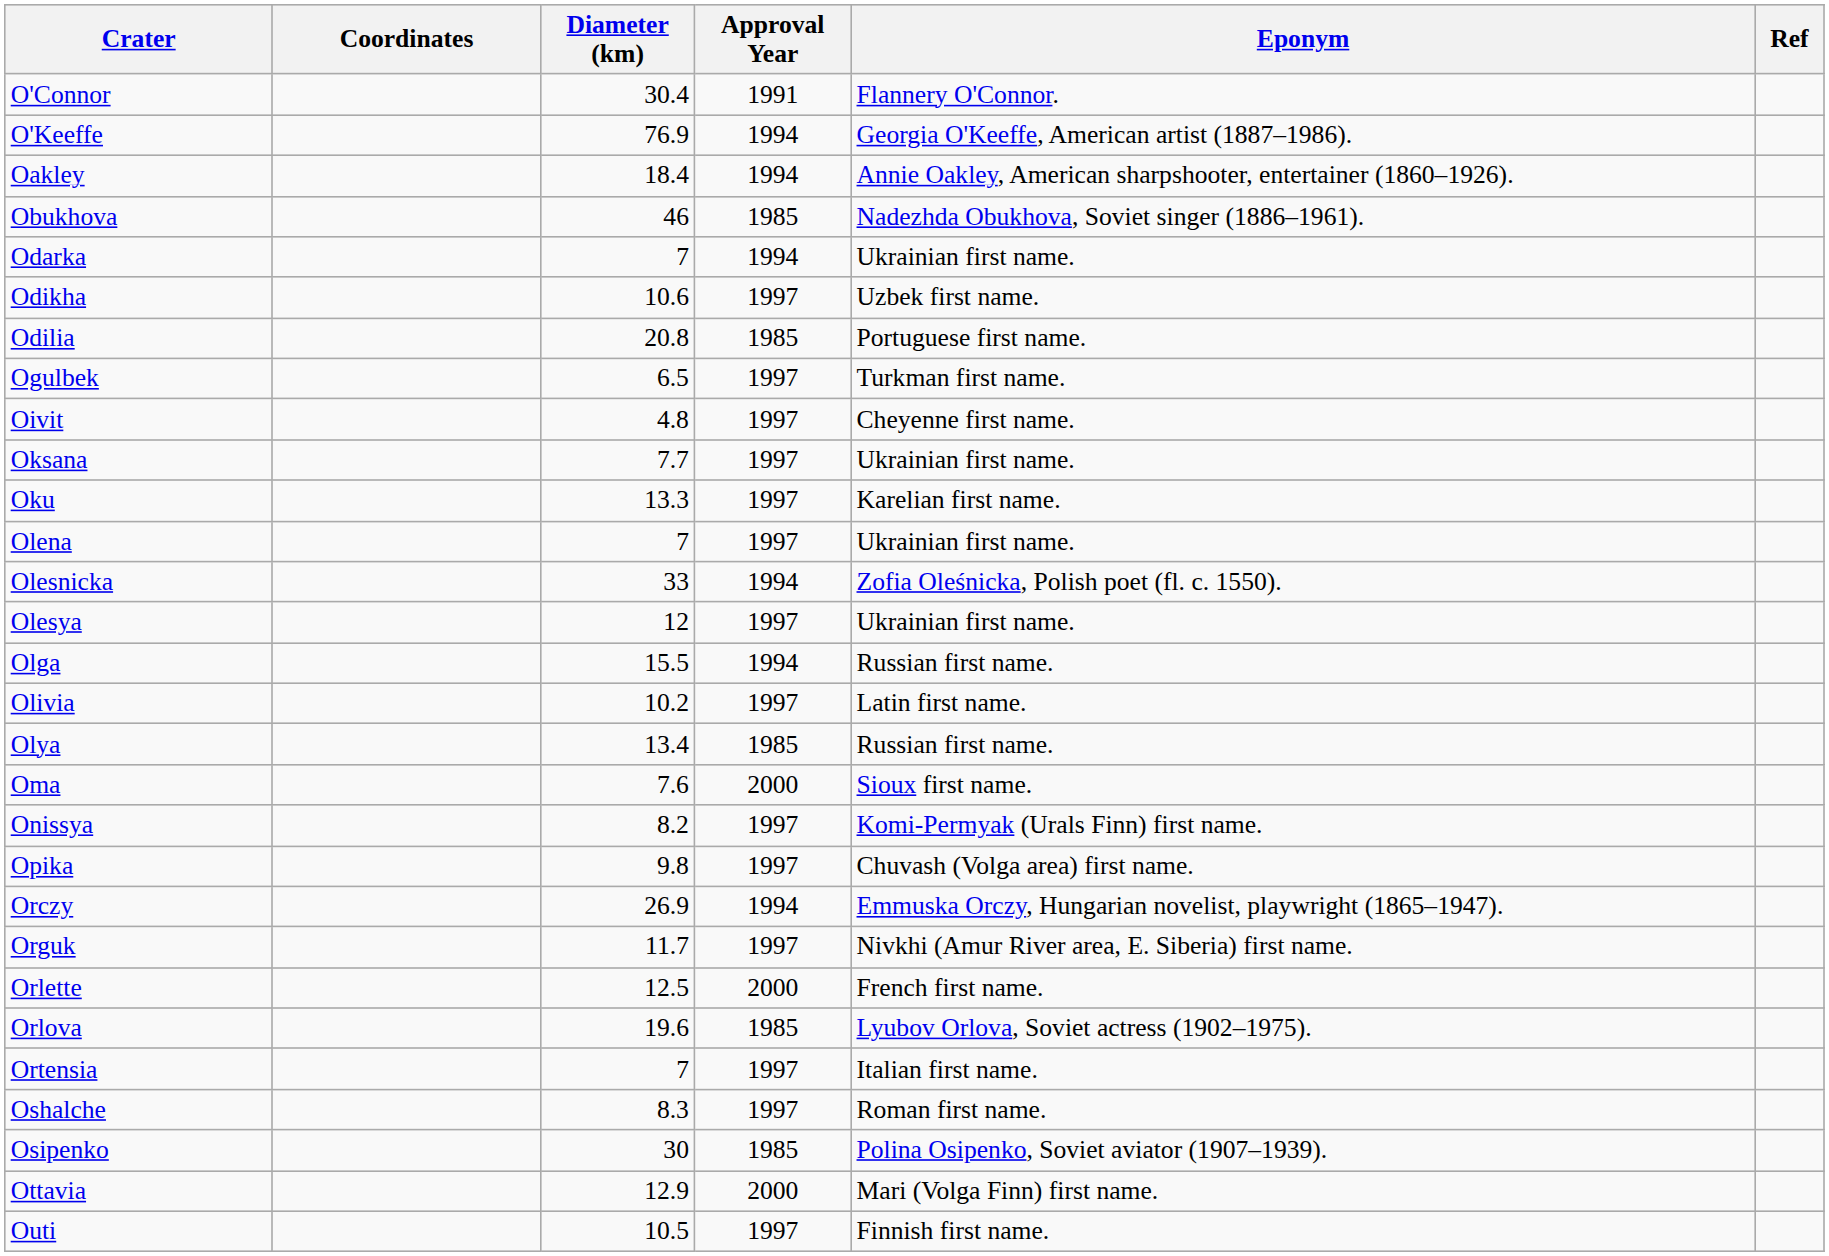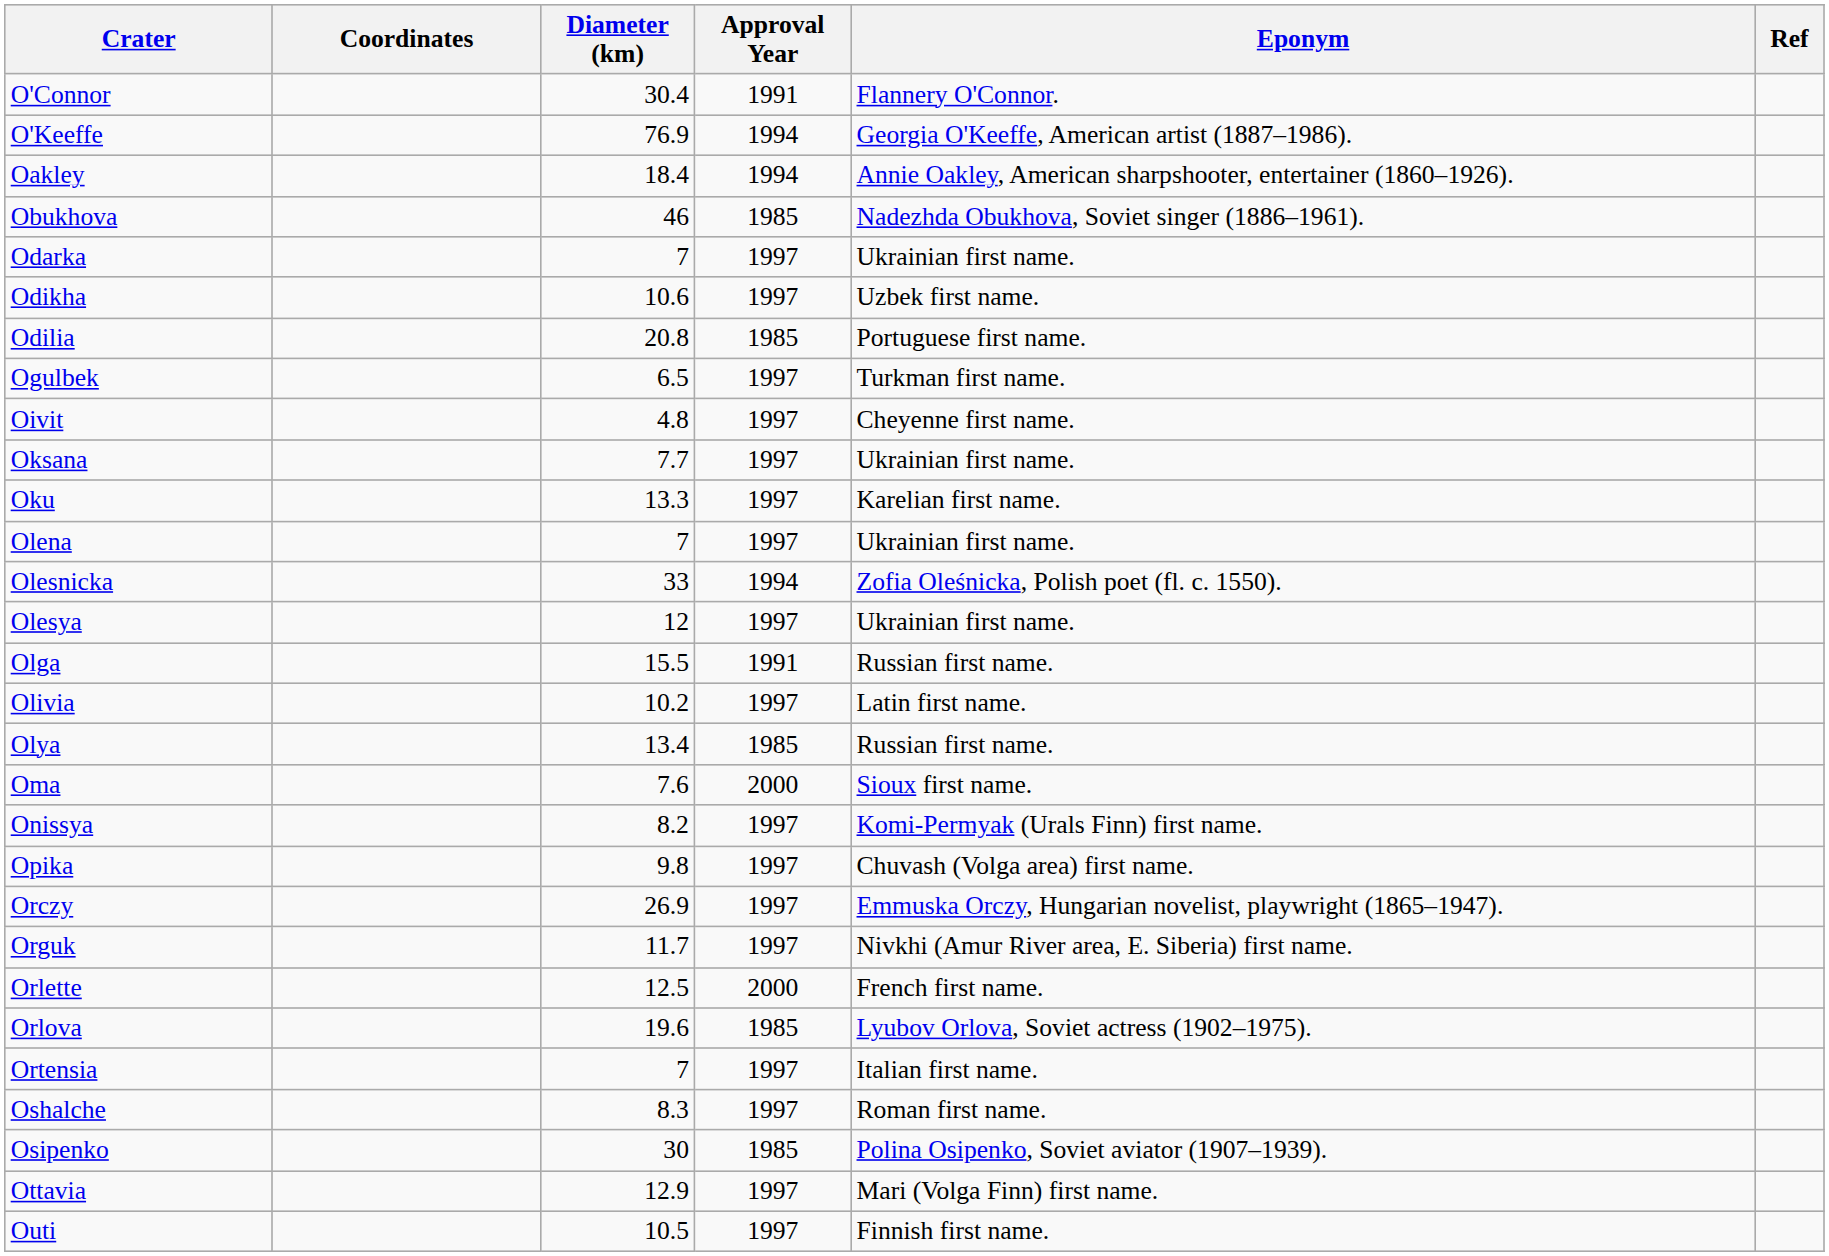 <table class="wikitable sortable" style="min-width: 90%">
 <tr>
 <th style="width:10em"><a href='#'>Crater</a></th>
 <th style="width:10em">Coordinates</th>
 <th><a href='#'>Diameter</a><br>(km)</th>
 <th>Approval<br>Year</th>
 <th class="unsortable"><a href='#'>Eponym</a></th>
 <th class="unsortable">Ref</th>
 </tr>
 <tr id="O'Connor">
 <td><a href='#'>O'Connor</a></td>
 <td></td>
 <td align=right>30.4</td>
 <td align=center>1991</td>
 <td><a href='#'>Flannery O'Connor</a>.</td>
 <td></td>
 </tr>
 <tr id="O'Keeffe">
 <td><a href='#'>O'Keeffe</a></td>
 <td></td>
 <td align=right>76.9</td>
 <td align=center>1994</td>
 <td><a href='#'>Georgia O'Keeffe</a>, American artist (1887–1986).</td>
 <td></td>
 </tr>
 <tr id="Oakley">
 <td><a href='#'>Oakley</a></td>
 <td></td>
 <td align=right>18.4</td>
 <td align=center>1994</td>
 <td><a href='#'>Annie Oakley</a>, American sharpshooter, entertainer (1860–1926).</td>
 <td></td>
 </tr>
 <tr id="Obukhova">
 <td><a href='#'>Obukhova</a></td>
 <td></td>
 <td align=right>46</td>
 <td align=center>1985</td>
 <td><a href='#'>Nadezhda Obukhova</a>, Soviet singer (1886–1961).</td>
 <td></td>
 </tr>
 <tr id="Odarka">
 <td><a href='#'>Odarka</a></td>
 <td></td>
 <td align=right>7</td>
-<td align=center>1994</td>
+<td align=center>1997</td>
 <td>Ukrainian first name.</td>
 <td></td>
 </tr>
 <tr id="Odikha">
 <td><a href='#'>Odikha</a></td>
 <td></td>
 <td align=right>10.6</td>
 <td align=center>1997</td>
 <td>Uzbek first name.</td>
 <td></td>
 </tr>
 <tr id="Odilia">
 <td><a href='#'>Odilia</a></td>
 <td></td>
 <td align=right>20.8</td>
 <td align=center>1985</td>
 <td>Portuguese first name.</td>
 <td></td>
 </tr>
 <tr id="Ogulbek">
 <td><a href='#'>Ogulbek</a></td>
 <td></td>
 <td align=right>6.5</td>
 <td align=center>1997</td>
 <td>Turkman first name.</td>
 <td></td>
 </tr>
 <tr id="Oivit">
 <td><a href='#'>Oivit</a></td>
 <td></td>
 <td align=right>4.8</td>
 <td align=center>1997</td>
 <td>Cheyenne first name.</td>
 <td></td>
 </tr>
 <tr id="Oksana">
 <td><a href='#'>Oksana</a></td>
 <td></td>
 <td align=right>7.7</td>
 <td align=center>1997</td>
 <td>Ukrainian first name.</td>
 <td></td>
 </tr>
 <tr id="Oku">
 <td><a href='#'>Oku</a></td>
 <td></td>
 <td align=right>13.3</td>
 <td align=center>1997</td>
 <td>Karelian first name.</td>
 <td></td>
 </tr>
 <tr id="Olena">
 <td><a href='#'>Olena</a></td>
 <td></td>
 <td align=right>7</td>
 <td align=center>1997</td>
 <td>Ukrainian first name.</td>
 <td></td>
 </tr>
 <tr id="Olesnicka">
 <td><a href='#'>Olesnicka</a></td>
 <td></td>
 <td align=right>33</td>
 <td align=center>1994</td>
 <td><a href='#'>Zofia Oleśnicka</a>, Polish poet (fl. c. 1550).</td>
 <td></td>
 </tr>
 <tr id="Olesya">
 <td><a href='#'>Olesya</a></td>
 <td></td>
 <td align=right>12</td>
 <td align=center>1997</td>
 <td>Ukrainian first name.</td>
 <td></td>
 </tr>
 <tr id="Olga">
 <td><a href='#'>Olga</a></td>
 <td></td>
 <td align=right>15.5</td>
-<td align=center>1994</td>
+<td align=center>1991</td>
 <td>Russian first name.</td>
 <td></td>
 </tr>
 <tr id="Olivia">
 <td><a href='#'>Olivia</a></td>
 <td></td>
 <td align=right>10.2</td>
 <td align=center>1997</td>
 <td>Latin first name.</td>
 <td></td>
 </tr>
 <tr id="Olya">
 <td><a href='#'>Olya</a></td>
 <td></td>
 <td align=right>13.4</td>
 <td align=center>1985</td>
 <td>Russian first name.</td>
 <td></td>
 </tr>
 <tr id="Oma">
 <td><a href='#'>Oma</a></td>
 <td></td>
 <td align=right>7.6</td>
 <td align=center>2000</td>
 <td><a href='#'>Sioux</a> first name.</td>
 <td></td>
 </tr>
 <tr id="Onissya">
 <td><a href='#'>Onissya</a></td>
 <td></td>
 <td align=right>8.2</td>
 <td align=center>1997</td>
 <td><a href='#'>Komi-Permyak</a> (Urals Finn) first name.</td>
 <td></td>
 </tr>
 <tr id="Opika">
 <td><a href='#'>Opika</a></td>
 <td></td>
 <td align=right>9.8</td>
 <td align=center>1997</td>
 <td>Chuvash (Volga area) first name.</td>
 <td></td>
 </tr>
 <tr id="Orczy">
 <td><a href='#'>Orczy</a></td>
 <td></td>
 <td align=right>26.9</td>
-<td align=center>1994</td>
+<td align=center>1997</td>
 <td><a href='#'>Emmuska Orczy</a>, Hungarian novelist, playwright (1865–1947).</td>
 <td></td>
 </tr>
 <tr id="Orguk">
 <td><a href='#'>Orguk</a></td>
 <td></td>
 <td align=right>11.7</td>
 <td align=center>1997</td>
 <td>Nivkhi (Amur River area, E. Siberia) first name.</td>
 <td></td>
 </tr>
 <tr id="Orlette">
 <td><a href='#'>Orlette</a></td>
 <td></td>
 <td align=right>12.5</td>
 <td align=center>2000</td>
 <td>French first name.</td>
 <td></td>
 </tr>
 <tr id="Orlova">
 <td><a href='#'>Orlova</a></td>
 <td></td>
 <td align=right>19.6</td>
 <td align=center>1985</td>
 <td><a href='#'>Lyubov Orlova</a>, Soviet actress (1902–1975).</td>
 <td></td>
 </tr>
 <tr id="Ortensia">
 <td><a href='#'>Ortensia</a></td>
 <td></td>
 <td align=right>7</td>
 <td align=center>1997</td>
 <td>Italian first name.</td>
 <td></td>
 </tr>
 <tr id="Oshalche">
 <td><a href='#'>Oshalche</a></td>
 <td></td>
 <td align=right>8.3</td>
 <td align=center>1997</td>
 <td>Roman first name.</td>
 <td></td>
 </tr>
 <tr id="Osipenko">
 <td><a href='#'>Osipenko</a></td>
 <td></td>
 <td align=right>30</td>
 <td align=center>1985</td>
 <td><a href='#'>Polina Osipenko</a>, Soviet aviator (1907–1939).</td>
 <td></td>
 </tr>
 <tr id="Ottavia">
 <td><a href='#'>Ottavia</a></td>
 <td></td>
 <td align=right>12.9</td>
-<td align=center>2000</td>
+<td align=center>1997</td>
 <td>Mari (Volga Finn) first name.</td>
 <td></td>
 </tr>
 <tr id="Outi">
 <td><a href='#'>Outi</a></td>
 <td></td>
 <td align=right>10.5</td>
 <td align=center>1997</td>
 <td>Finnish first name.</td>
 <td></td>
 </tr>
 </table>
